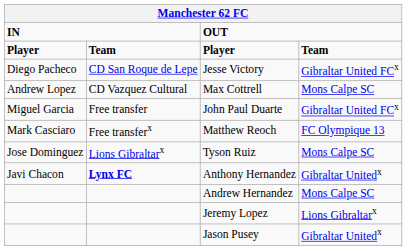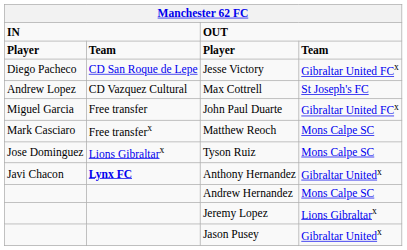 <table class="wikitable">
 <tr>
 <th colspan="4"><a href='#'>Manchester 62 FC</a></th>
 </tr>
 <tr>
 <td colspan="2"><strong>IN</strong></td>
 <td colspan="2"><strong>OUT</strong></td>
 </tr>
 <tr>
 <td><strong>Player</strong></td>
 <td><strong>Team</strong></td>
 <td><strong>Player</strong></td>
 <td><strong>Team</strong></td>
 </tr>
 <tr>
 <td>Diego Pacheco</td>
 <td><a href='#'>CD San Roque de Lepe</a></td>
 <td>Jesse Victory</td>
 <td><a href='#'>Gibraltar United FC</a><sup>x</sup></td>
 </tr>
 <tr>
 <td>Andrew Lopez</td>
 <td>CD Vazquez Cultural</td>
 <td>Max Cottrell</td>
-<td><a href='#'>Mons Calpe SC</a></td>
+<td><a href='#'>St Joseph's FC</a></td>
 </tr>
 <tr>
 <td>Miguel Garcia</td>
 <td>Free transfer</td>
 <td>John Paul Duarte</td>
 <td><a href='#'>Gibraltar United FC</a><sup>x</sup></td>
 </tr>
 <tr>
 <td>Mark Casciaro</td>
 <td>Free transfer<sup>x</sup></td>
 <td>Matthew Reoch</td>
-<td><a href='#'>FC Olympique 13</a></td>
+<td><a href='#'>Mons Calpe SC</a></td>
 </tr>
 <tr>
 <td>Jose Dominguez</td>
 <td><a href='#'>Lions Gibraltar</a><sup>x</sup></td>
 <td>Tyson Ruiz</td>
 <td><a href='#'>Mons Calpe SC</a></td>
 </tr>
 <tr>
 <td>Javi Chacon</td>
 <td><strong><a href='#'>Lynx FC</a></strong></td>
 <td>Anthony Hernandez</td>
 <td><a href='#'>Gibraltar United</a><sup>x</sup></td>
 </tr>
 <tr>
 <td></td>
 <td></td>
 <td>Andrew Hernandez</td>
 <td><a href='#'>Mons Calpe SC</a></td>
 </tr>
 <tr>
 <td></td>
 <td></td>
 <td>Jeremy Lopez</td>
 <td><a href='#'>Lions Gibraltar</a><sup>x</sup></td>
 </tr>
 <tr>
 <td></td>
 <td></td>
 <td>Jason Pusey</td>
 <td><a href='#'>Gibraltar United</a><sup>x</sup></td>
 </tr>
 </table>
